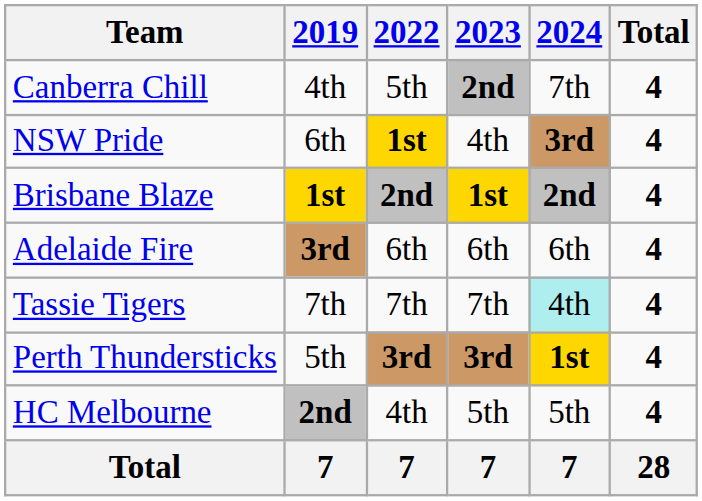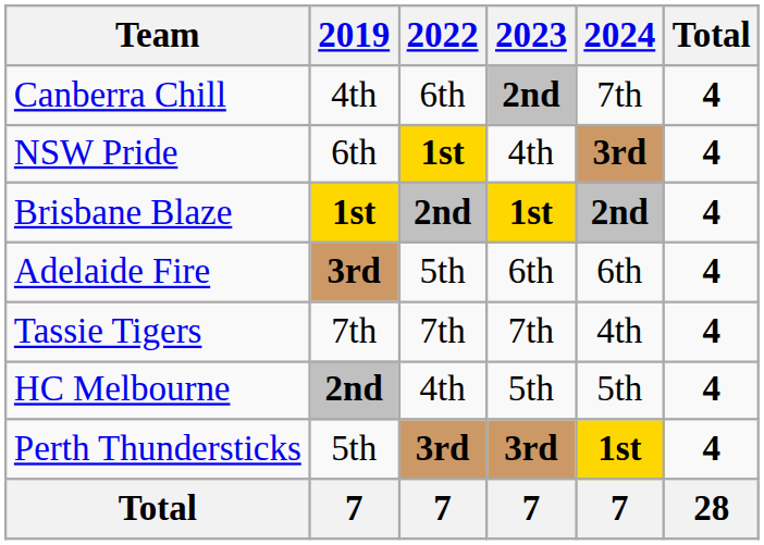 <table class=wikitable style="text-align:center; font-size:90%">
 <tr>
 <th>Team</th>
 <th><a href='#'>2019</a></th>
 <th><a href='#'>2022</a></th>
 <th><a href='#'>2023</a></th>
 <th><a href='#'>2024</a></th>
 <th>Total</th>
 </tr>
 <tr>
 <td align=left> <a href='#'>Canberra Chill</a></td>
 <td>4th</td>
-<td>5th</td>
+<td>6th</td>
 <td bgcolor=silver><strong>2nd</strong></td>
 <td>7th</td>
 <td><strong>4</strong></td>
 </tr>
 <tr>
 <td align=left> <a href='#'>NSW Pride</a></td>
 <td>6th</td>
 <td bgcolor=gold><strong>1st</strong></td>
 <td>4th</td>
 <td bgcolor=#cc9966><strong>3rd</strong></td>
 <td><strong>4</strong></td>
 </tr>
 <tr>
 <td align=left> <a href='#'>Brisbane Blaze</a></td>
 <td bgcolor=gold><strong>1st</strong></td>
 <td bgcolor=silver><strong>2nd</strong></td>
 <td bgcolor=gold><strong>1st</strong></td>
 <td bgcolor=silver><strong>2nd</strong></td>
 <td><strong>4</strong></td>
 </tr>
 <tr>
 <td align=left> <a href='#'>Adelaide Fire</a></td>
 <td bgcolor=#cc9966><strong>3rd</strong></td>
-<td>6th</td>
+<td>5th</td>
 <td>6th</td>
 <td>6th</td>
 <td><strong>4</strong></td>
 </tr>
 <tr>
 <td align=left> <a href='#'>Tassie Tigers</a></td>
 <td>7th</td>
 <td>7th</td>
 <td>7th</td>
-<td style="background: paleturquoise;">4th</td>
+<td>4th</td>
+<td><strong>4</strong></td>
+</tr>
+<tr>
+<td align=left> <a href='#'>HC Melbourne</a></td>
+<td bgcolor=silver><strong>2nd</strong></td>
+<td>4th</td>
+<td>5th</td>
+<td>5th</td>
 <td><strong>4</strong></td>
 </tr>
 <tr>
 <td align=left> <a href='#'>Perth Thundersticks</a></td>
 <td>5th</td>
 <td bgcolor=#cc9966><strong>3rd</strong></td>
 <td bgcolor=#cc9966><strong>3rd</strong></td>
 <td bgcolor=gold><strong>1st</strong></td>
 <td><strong>4</strong></td>
 </tr>
 <tr>
-<td align=left> <a href='#'>HC Melbourne</a></td>
-<td bgcolor=silver><strong>2nd</strong></td>
-<td>4th</td>
-<td>5th</td>
-<td>5th</td>
-<td><strong>4</strong></td>
-</tr>
-<tr>
 <th>Total</th>
 <th><strong>7</strong></th>
 <th><strong>7</strong></th>
 <th><strong>7</strong></th>
 <th><strong>7</strong></th>
 <th><strong>28</strong></th>
 </tr>
 </table>
